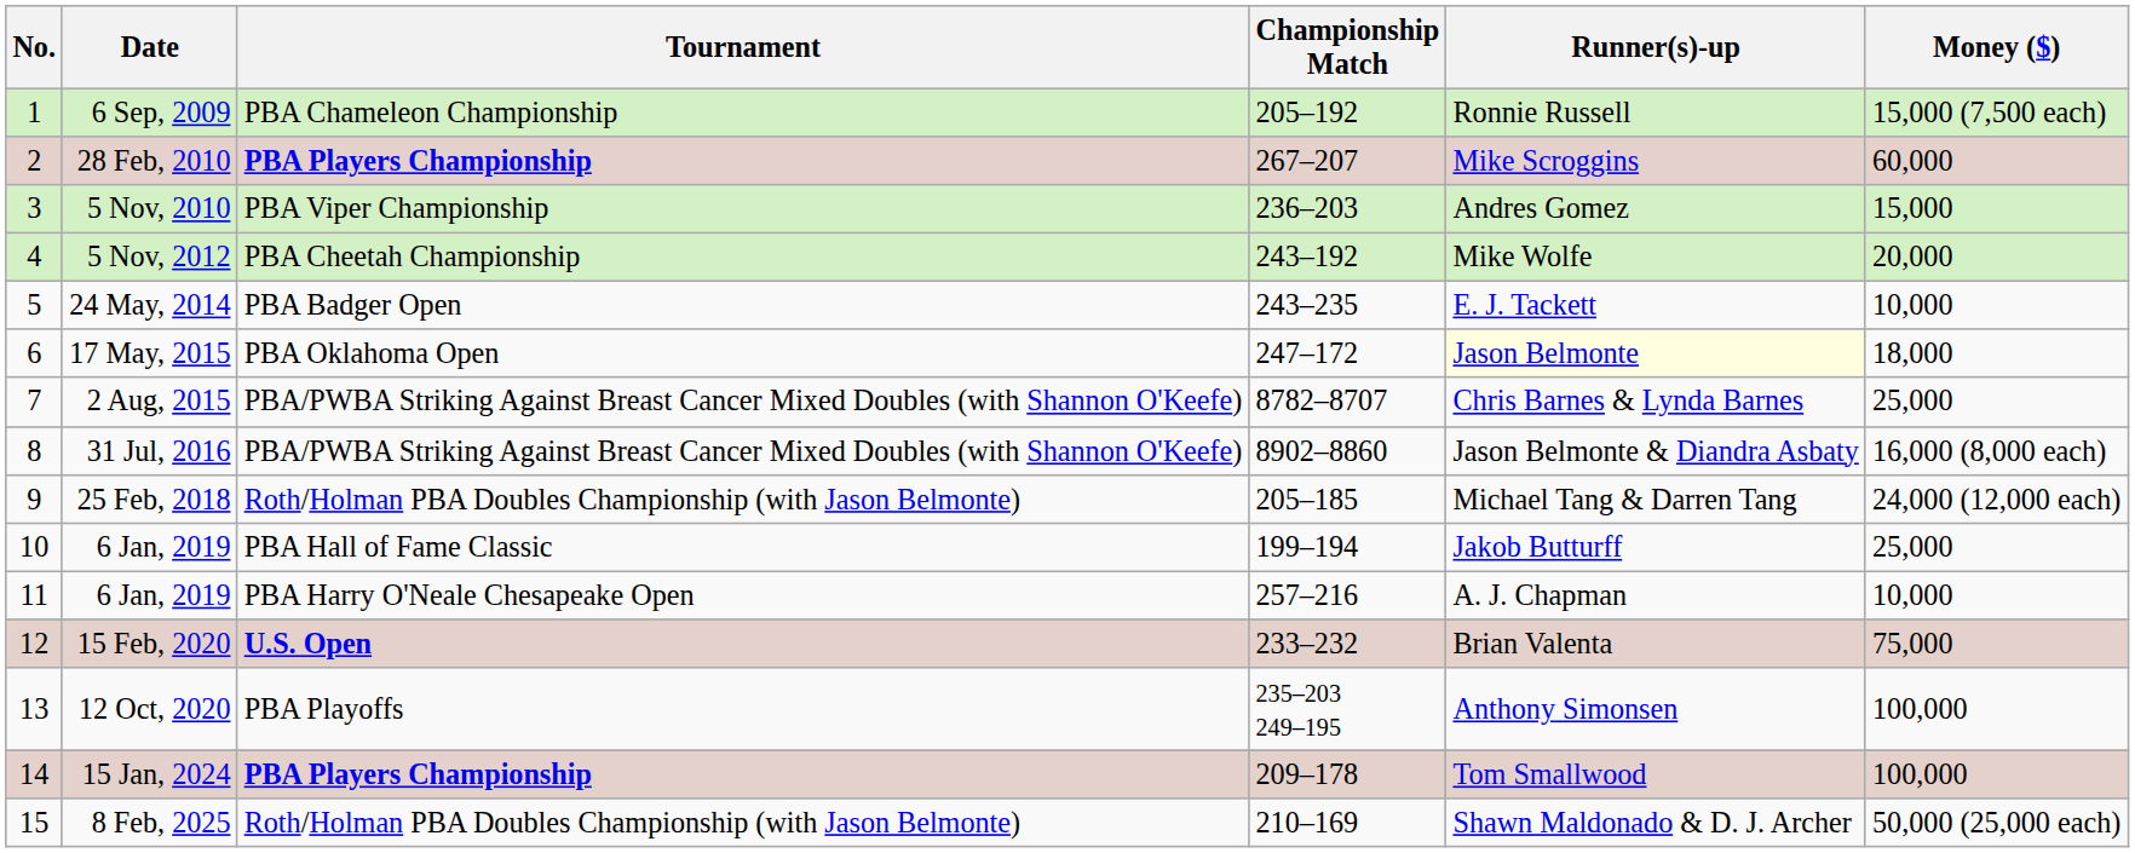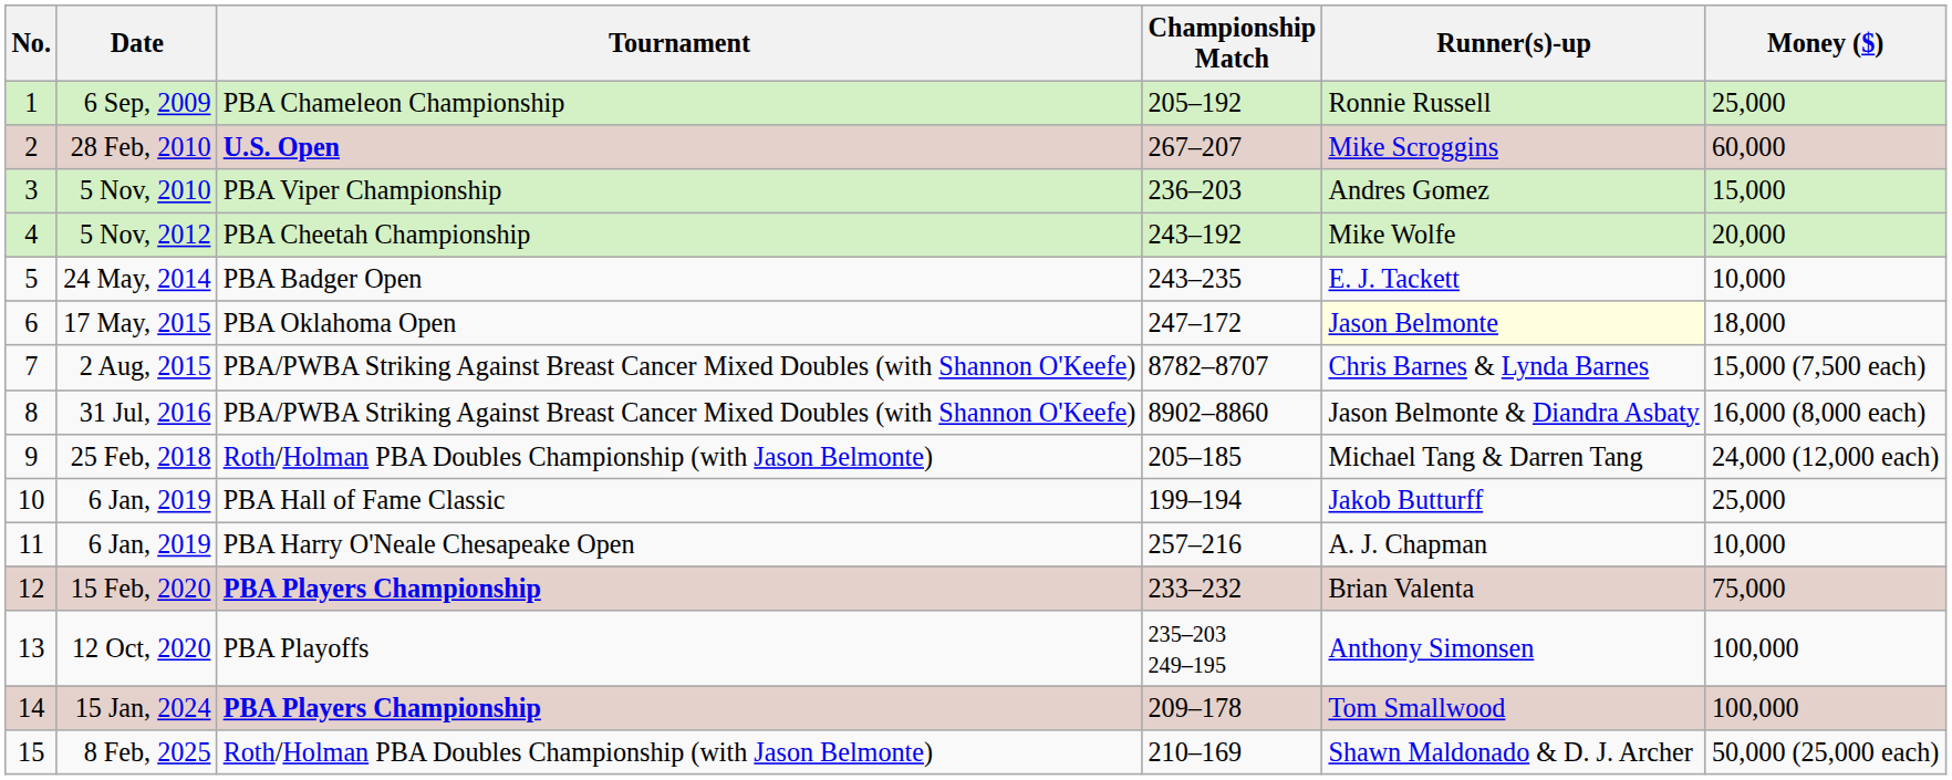 <table class="wikitable" style="font-size:95%;">
 <tr>
 <th>No.</th>
 <th>Date</th>
 <th>Tournament</th>
 <th>Championship<br>Match</th>
 <th>Runner(s)-up</th>
 <th>Money (<a href='#'>$</a>)</th>
 </tr>
 <tr style="background:#d4f1c5;">
 <td align=center>1</td>
 <td align=right>6 Sep, <a href='#'>2009</a></td>
 <td>PBA Chameleon Championship</td>
 <td>205–192</td>
 <td> Ronnie Russell</td>
-<td>15,000 (7,500 each)</td>
+<td>25,000</td>
 </tr>
 <tr style="background:#e5d1cb;">
 <td align=center>2</td>
 <td align=right>28 Feb, <a href='#'>2010</a></td>
-<td><strong><a href='#'>PBA Players Championship</a></strong></td>
+<td><strong><a href='#'>U.S. Open</a></strong></td>
 <td>267–207</td>
 <td> <a href='#'>Mike Scroggins</a></td>
 <td>60,000</td>
 </tr>
 <tr style="background:#d4f1c5;">
 <td align=center>3</td>
 <td align=right>5 Nov, <a href='#'>2010</a></td>
 <td>PBA Viper Championship</td>
 <td>236–203</td>
 <td> Andres Gomez</td>
 <td>15,000</td>
 </tr>
 <tr style="background:#d4f1c5;">
 <td align=center>4</td>
 <td align=right>5 Nov, <a href='#'>2012</a></td>
 <td>PBA Cheetah Championship</td>
 <td>243–192</td>
 <td> Mike Wolfe</td>
 <td>20,000</td>
 </tr>
 <tr>
 <td align=center>5</td>
 <td align=right>24 May, <a href='#'>2014</a></td>
 <td>PBA Badger Open</td>
 <td>243–235</td>
 <td> <a href='#'>E. J. Tackett</a></td>
 <td>10,000</td>
 </tr>
 <tr>
 <td align=center>6</td>
 <td align=right>17 May, <a href='#'>2015</a></td>
 <td>PBA Oklahoma Open</td>
 <td>247–172</td>
 <td style="background: lightyellow;"> <a href='#'>Jason Belmonte</a></td>
 <td>18,000</td>
 </tr>
 <tr>
 <td align=center>7</td>
 <td align=right>2 Aug, <a href='#'>2015</a></td>
 <td>PBA/PWBA Striking Against Breast Cancer Mixed Doubles (with <a href='#'>Shannon O'Keefe</a>)</td>
 <td>8782–8707</td>
 <td> <a href='#'>Chris Barnes</a> &  <a href='#'>Lynda Barnes</a></td>
-<td>25,000</td>
+<td>15,000 (7,500 each)</td>
 </tr>
 <tr>
 <td align=center>8</td>
 <td align=right>31 Jul, <a href='#'>2016</a></td>
 <td>PBA/PWBA Striking Against Breast Cancer Mixed Doubles (with <a href='#'>Shannon O'Keefe</a>)</td>
 <td>8902–8860</td>
 <td> Jason Belmonte &  <a href='#'>Diandra Asbaty</a></td>
 <td>16,000 (8,000 each)</td>
 </tr>
 <tr>
 <td align=center>9</td>
 <td align=right>25 Feb, <a href='#'>2018</a></td>
 <td><a href='#'>Roth</a>/<a href='#'>Holman</a> PBA Doubles Championship (with <a href='#'>Jason Belmonte</a>)</td>
 <td>205–185</td>
 <td> Michael Tang &  Darren Tang</td>
 <td>24,000 (12,000 each)</td>
 </tr>
 <tr>
 <td align=center>10</td>
 <td align=right>6 Jan, <a href='#'>2019</a></td>
 <td>PBA Hall of Fame Classic</td>
 <td>199–194</td>
 <td> <a href='#'>Jakob Butturff</a></td>
 <td>25,000</td>
 </tr>
 <tr>
 <td align=center>11</td>
 <td align=right>6 Jan, <a href='#'>2019</a></td>
 <td>PBA Harry O'Neale Chesapeake Open</td>
 <td>257–216</td>
 <td> A. J. Chapman</td>
 <td>10,000</td>
 </tr>
 <tr style="background:#e5d1cb;">
 <td align=center>12</td>
 <td align=right>15 Feb, <a href='#'>2020</a></td>
-<td><strong><a href='#'>U.S. Open</a></strong></td>
+<td><strong><a href='#'>PBA Players Championship</a></strong></td>
 <td>233–232</td>
 <td> Brian Valenta</td>
 <td>75,000</td>
 </tr>
 <tr>
 <td align=center>13</td>
 <td align=right>12 Oct, <a href='#'>2020</a></td>
 <td>PBA Playoffs</td>
 <td><small>235–203<br>249–195</small></td>
 <td> <a href='#'>Anthony Simonsen</a></td>
 <td>100,000</td>
 </tr>
 <tr style="background:#e5d1cb;">
 <td align=center>14</td>
 <td align=right>15 Jan, <a href='#'>2024</a></td>
 <td><strong><a href='#'>PBA Players Championship</a></strong></td>
 <td>209–178</td>
 <td> <a href='#'>Tom Smallwood</a></td>
 <td>100,000</td>
 </tr>
 <tr>
 <td align=center>15</td>
 <td align=right>8 Feb, <a href='#'>2025</a></td>
 <td><a href='#'>Roth</a>/<a href='#'>Holman</a> PBA Doubles Championship (with <a href='#'>Jason Belmonte</a>)</td>
 <td>210–169</td>
 <td> <a href='#'>Shawn Maldonado</a> &  D. J. Archer</td>
 <td>50,000 (25,000 each)</td>
 </tr>
 </table>
